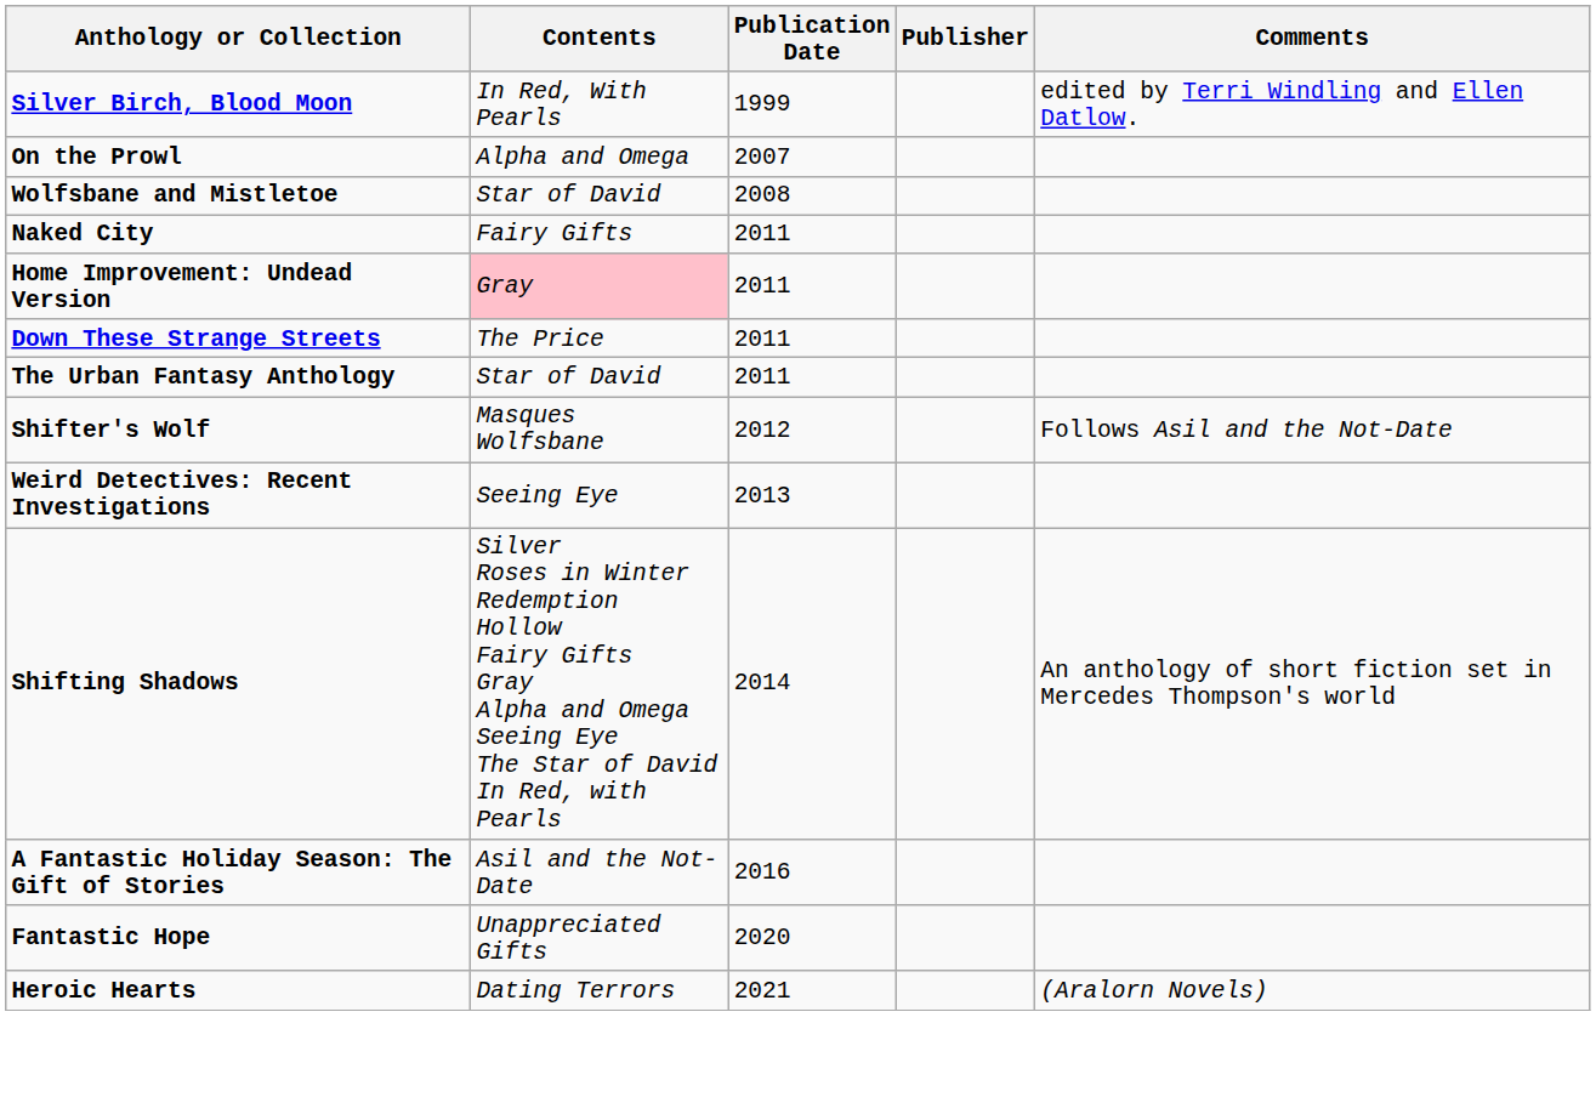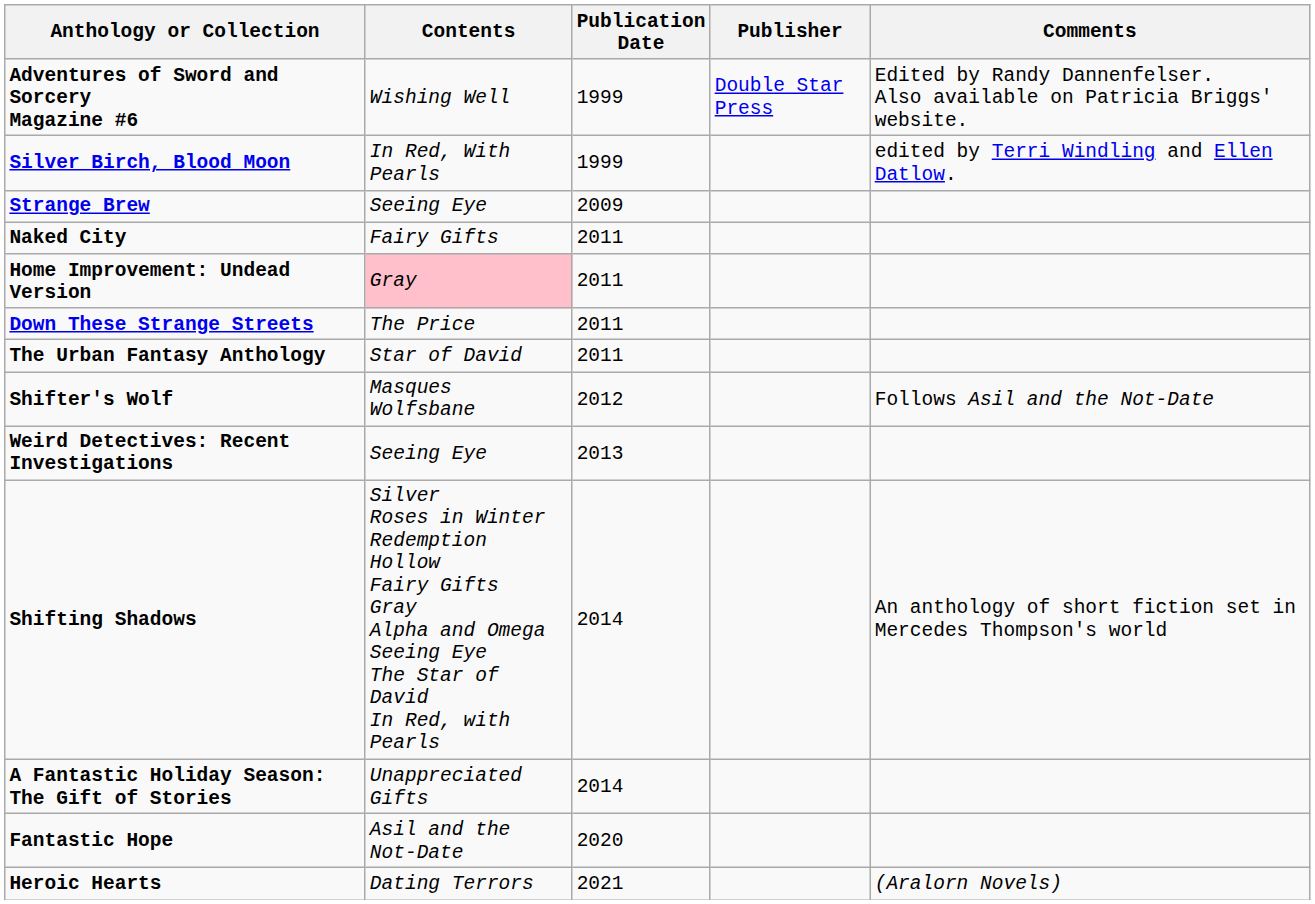 <table class="wikitable">
 <tr>
 <th>Anthology or Collection</th>
 <th>Contents</th>
 <th>Publication<br>Date</th>
 <th>Publisher</th>
 <th>Comments</th>
 </tr>
 <tr>
+<td><strong>Adventures of Sword</strong> <strong>and</strong> <strong>Sorcery</strong><br><strong>Magazine #6</strong></td>
+<td><em>Wishing Well</em></td>
+<td>1999</td>
+<td><a href='#'>Double Star Press</a></td>
+<td>Edited by Randy Dannenfelser.<br>Also available on Patricia Briggs' website.</td>
+</tr>
+<tr>
 <td><strong><a href='#'>Silver Birch, Blood Moon</a></strong></td>
 <td><em>In Red, With Pearls</em></td>
 <td>1999</td>
 <td></td>
 <td>edited by <a href='#'>Terri Windling</a> and <a href='#'>Ellen Datlow</a>.</td>
 </tr>
 <tr>
-<td><strong>On the Prowl</strong></td>
-<td><em>Alpha and Omega</em></td>
-<td>2007</td>
-<td></td>
-<td></td>
-</tr>
-<tr>
-<td><strong>Wolfsbane and Mistletoe</strong></td>
-<td><em>Star of David</em></td>
-<td>2008</td>
+<td><a href='#'><strong>Strange Brew</strong></a></td>
+<td><em>Seeing Eye</em></td>
+<td>2009</td>
 <td></td>
 <td></td>
 </tr>
 <tr>
 <td><strong>Naked City</strong></td>
 <td><em>Fairy Gifts</em></td>
 <td>2011</td>
 <td></td>
 <td></td>
 </tr>
 <tr>
 <td><strong>Home Improvement: Undead Version</strong></td>
 <td style="background: pink;"><em>Gray</em></td>
 <td>2011</td>
 <td></td>
 <td></td>
 </tr>
 <tr>
 <td><strong><a href='#'>Down These Strange Streets</a></strong></td>
 <td><em>The Price</em></td>
 <td>2011</td>
 <td></td>
 <td></td>
 </tr>
 <tr>
 <td><strong>The Urban Fantasy Anthology</strong></td>
 <td><em>Star of David</em></td>
 <td>2011</td>
 <td></td>
 <td></td>
 </tr>
 <tr>
 <td><strong>Shifter's Wolf</strong></td>
 <td><em>Masques</em><br><em>Wolfsbane</em></td>
 <td>2012</td>
 <td></td>
 <td>Follows <em>Asil and the Not-Date</em></td>
 </tr>
 <tr>
 <td><strong>Weird Detectives: Recent Investigations</strong></td>
 <td><em>Seeing Eye</em></td>
 <td>2013</td>
 <td></td>
 <td></td>
 </tr>
 <tr>
 <td><strong>Shifting Shadows</strong></td>
 <td><em>Silver</em><br><em>Roses in Winter</em><br><em>Redemption</em><br><em>Hollow</em><br><em>Fairy Gifts</em><br><em>Gray</em><br><em>Alpha and Omega</em><br><em>Seeing Eye</em><br><em>The Star of David</em><br><em>In Red, with Pearls</em></td>
 <td>2014</td>
 <td></td>
 <td>An anthology of short fiction set in Mercedes Thompson's world</td>
 </tr>
 <tr>
 <td><strong>A Fantastic Holiday Season: The Gift of Stories</strong></td>
-<td><em>Asil and the Not-Date</em></td>
-<td>2016</td>
+<td><em>Unappreciated Gifts</em></td>
+<td>2014</td>
 <td></td>
 <td></td>
 </tr>
 <tr>
 <td><strong>Fantastic Hope</strong></td>
-<td><em>Unappreciated Gifts</em></td>
+<td><em>Asil and the Not-Date</em></td>
 <td>2020</td>
 <td></td>
 <td></td>
 </tr>
 <tr>
 <td><strong>Heroic Hearts</strong></td>
 <td><em>Dating Terrors</em></td>
 <td>2021</td>
 <td></td>
 <td><em>(Aralorn Novels)</em></td>
 </tr>
 </table>
